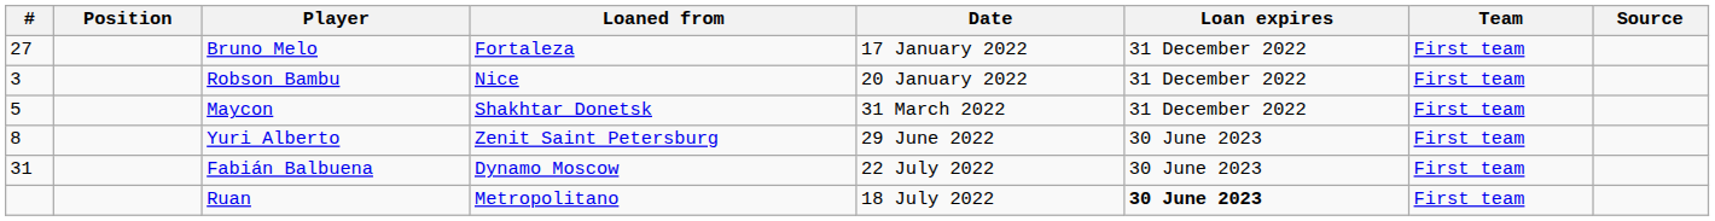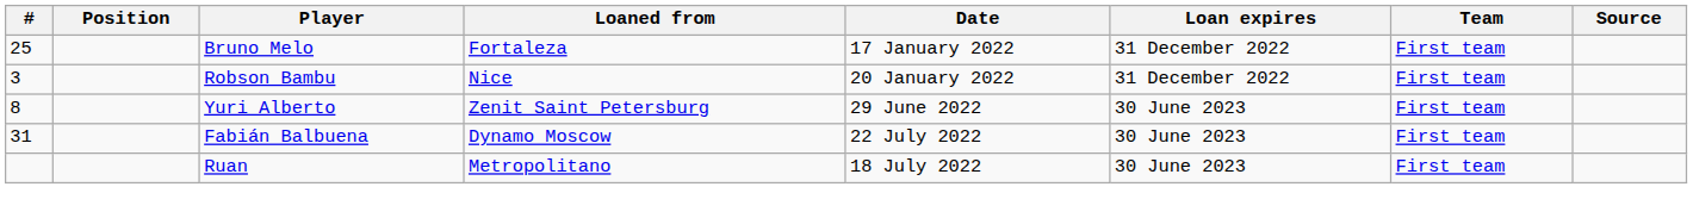 <table class="wikitable sortable" style="width:90%; text-align:center; font-size:95%; text-align:left;">
 <tr>
 <th><strong>#</strong></th>
 <th><strong>Position </strong></th>
 <th><strong>Player </strong></th>
 <th><strong>Loaned from</strong></th>
 <th><strong>Date </strong></th>
 <th><strong>Loan expires </strong></th>
 <th><strong>Team</strong></th>
 <th><strong>Source</strong></th>
 </tr>
 <tr>
-<td>27</td>
+<td>25</td>
 <td></td>
 <td> <a href='#'>Bruno Melo</a></td>
 <td> <a href='#'>Fortaleza</a></td>
 <td>17 January 2022</td>
 <td>31 December 2022</td>
 <td><a href='#'>First team</a></td>
 <td></td>
 </tr>
 <tr>
 <td>3</td>
 <td></td>
 <td> <a href='#'>Robson Bambu</a></td>
 <td> <a href='#'>Nice</a></td>
 <td>20 January 2022</td>
-<td>31 December 2022</td>
-<td><a href='#'>First team</a></td>
-<td></td>
-</tr>
-<tr>
-<td>5</td>
-<td></td>
-<td> <a href='#'>Maycon</a></td>
-<td> <a href='#'>Shakhtar Donetsk</a></td>
-<td>31 March 2022</td>
 <td>31 December 2022</td>
 <td><a href='#'>First team</a></td>
 <td></td>
 </tr>
 <tr>
 <td>8</td>
 <td></td>
 <td> <a href='#'>Yuri Alberto</a></td>
 <td> <a href='#'>Zenit Saint Petersburg</a></td>
 <td>29 June 2022</td>
 <td>30 June 2023</td>
 <td><a href='#'>First team</a></td>
 <td></td>
 </tr>
 <tr>
 <td>31</td>
 <td></td>
 <td> <a href='#'>Fabián Balbuena</a></td>
 <td> <a href='#'>Dynamo Moscow</a></td>
 <td>22 July 2022</td>
 <td>30 June 2023</td>
 <td><a href='#'>First team</a></td>
 <td></td>
 </tr>
 <tr>
 <td></td>
 <td></td>
 <td> <a href='#'>Ruan</a></td>
 <td> <a href='#'>Metropolitano</a></td>
 <td>18 July 2022</td>
-<td><strong>30 June 2023</strong></td>
+<td>30 June 2023</td>
 <td><a href='#'>First team</a></td>
 <td></td>
 </tr>
 </table>
